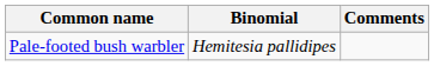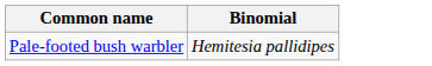 <table class="wikitable">
 <tr>
 <th>Common name</th>
 <th>Binomial</th>
-<th>Comments</th>
 </tr>
 <tr>
 <td><a href='#'>Pale-footed bush warbler</a></td>
 <td><em>Hemitesia pallidipes</em></td>
-<td></td>
 </tr>
 </table>
